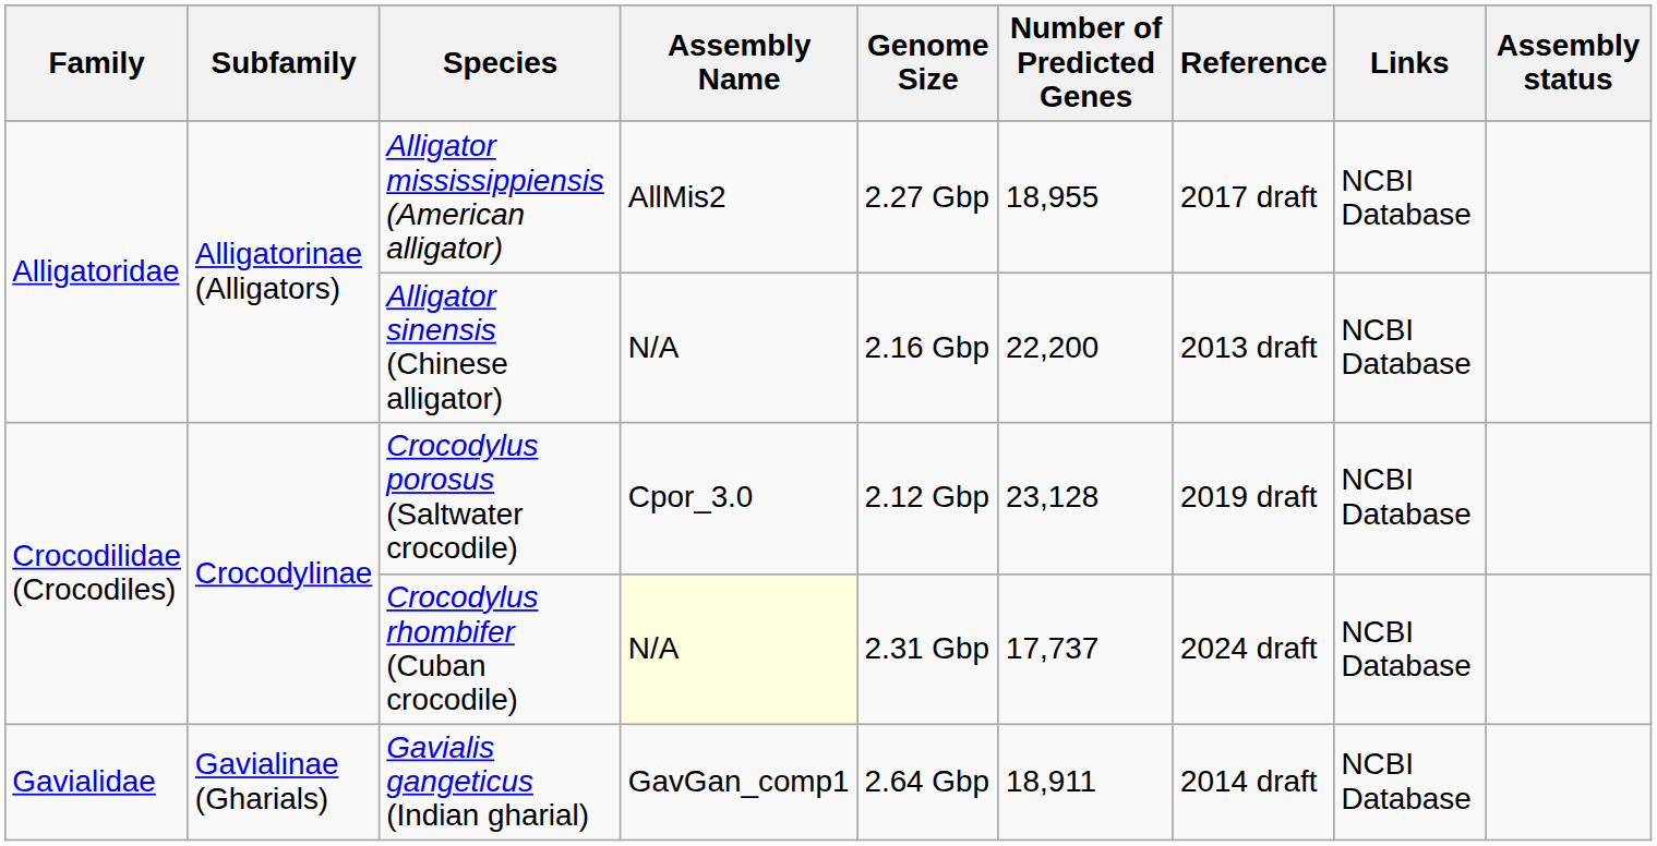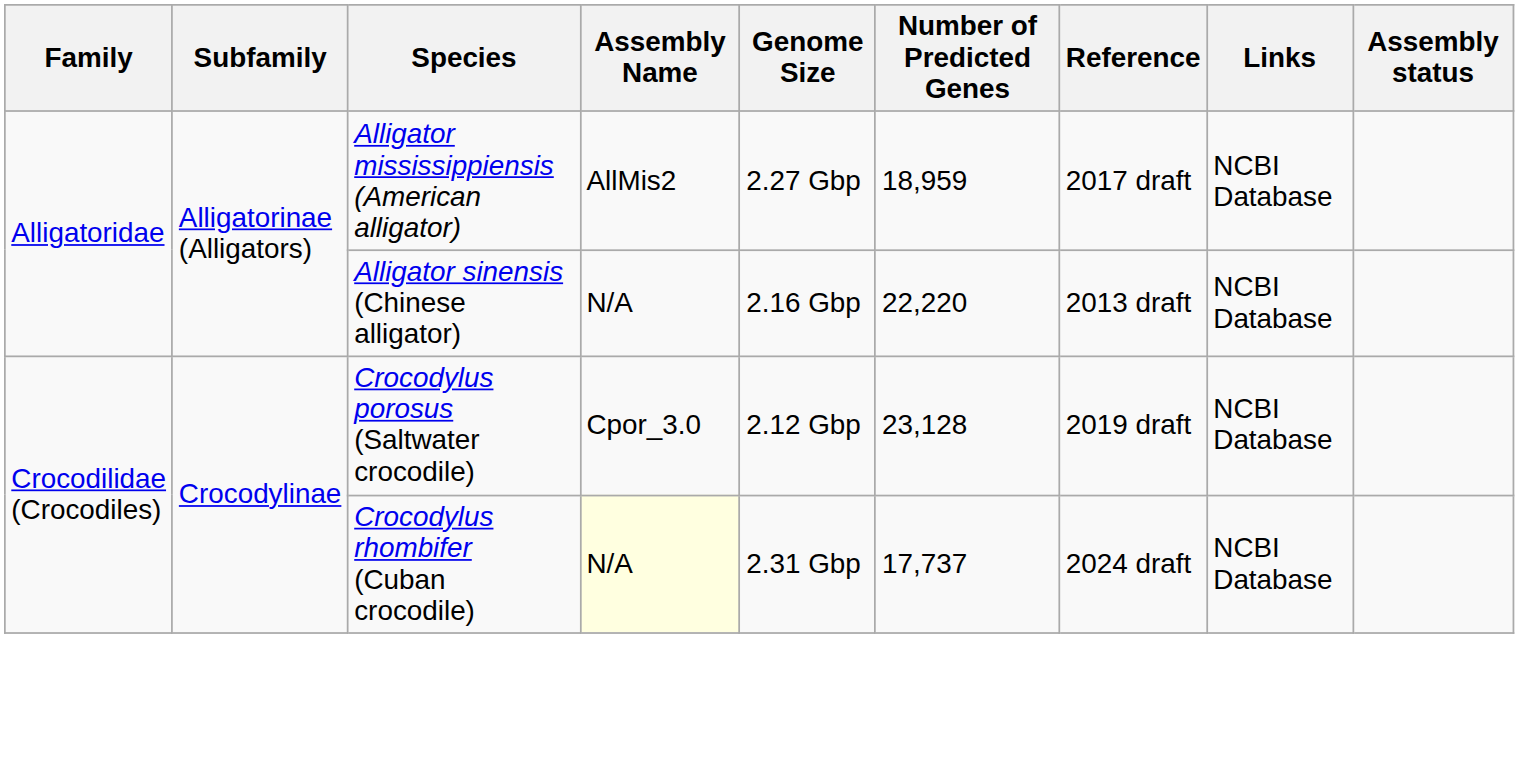 <table class="wikitable sortable">
 <tr>
 <th>Family</th>
 <th>Subfamily</th>
 <th>Species</th>
 <th>Assembly Name</th>
 <th>Genome Size</th>
 <th>Number of Predicted Genes</th>
 <th>Reference</th>
 <th>Links</th>
 <th>Assembly status</th>
 </tr>
 <tr>
 <td rowspan="2"><a href='#'>Alligatoridae</a></td>
 <td rowspan="2"><a href='#'>Alligatorinae</a><br>(Alligators)</td>
 <td><em><a href='#'>Alligator mississippiensis</a></em><br><em>(American alligator)</em></td>
 <td>AllMis2</td>
 <td>2.27 Gbp</td>
-<td>18,955</td>
+<td>18,959</td>
 <td>2017 draft</td>
 <td>NCBI Database</td>
 <td></td>
 </tr>
 <tr>
 <td><em><a href='#'>Alligator sinensis</a></em><br>(Chinese alligator)</td>
 <td>N/A</td>
 <td>2.16 Gbp</td>
-<td>22,200</td>
+<td>22,220</td>
 <td>2013 draft</td>
 <td>NCBI Database</td>
 <td></td>
 </tr>
 <tr>
 <td rowspan="2"><a href='#'>Crocodilidae</a><br>(Crocodiles)</td>
 <td rowspan="2"><a href='#'>Crocodylinae</a></td>
 <td><em><a href='#'>Crocodylus porosus</a></em><br>(Saltwater crocodile)</td>
 <td>Cpor_3.0</td>
 <td>2.12 Gbp</td>
 <td>23,128</td>
 <td>2019 draft</td>
 <td>NCBI Database</td>
 <td></td>
 </tr>
 <tr>
 <td><a href='#'><em>Crocodylus rhombifer</em></a><br>(Cuban crocodile)</td>
 <td style="background: lightyellow;">N/A</td>
 <td>2.31 Gbp</td>
 <td>17,737</td>
 <td>2024 draft</td>
 <td>NCBI Database</td>
 <td></td>
 </tr>
-<tr>
-<td><a href='#'>Gavialidae</a></td>
-<td><a href='#'>Gavialinae</a><br>(Gharials)</td>
-<td><em><a href='#'>Gavialis gangeticus</a></em><br>(Indian gharial)</td>
-<td>GavGan_comp1</td>
-<td>2.64 Gbp</td>
-<td>18,911</td>
-<td>2014 draft</td>
-<td>NCBI Database</td>
-<td></td>
-</tr>
 </table>
